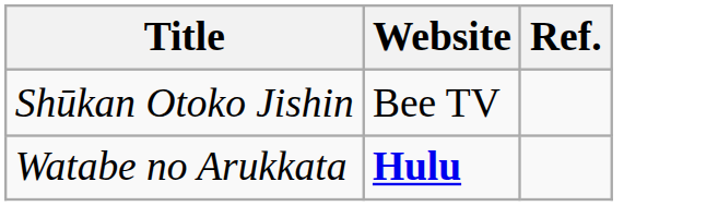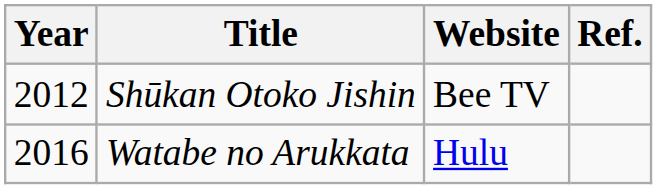 <table class="wikitable">
 <tr>
+<th>Year</th>
 <th>Title</th>
 <th>Website</th>
 <th>Ref.</th>
 </tr>
 <tr>
+<td>2012</td>
 <td><em>Shūkan Otoko Jishin</em></td>
 <td>Bee TV</td>
 <td></td>
 </tr>
 <tr>
+<td>2016</td>
 <td><em>Watabe no Arukkata</em></td>
-<td><strong><a href='#'>Hulu</a></strong></td>
+<td><a href='#'>Hulu</a></td>
 <td></td>
 </tr>
 </table>
